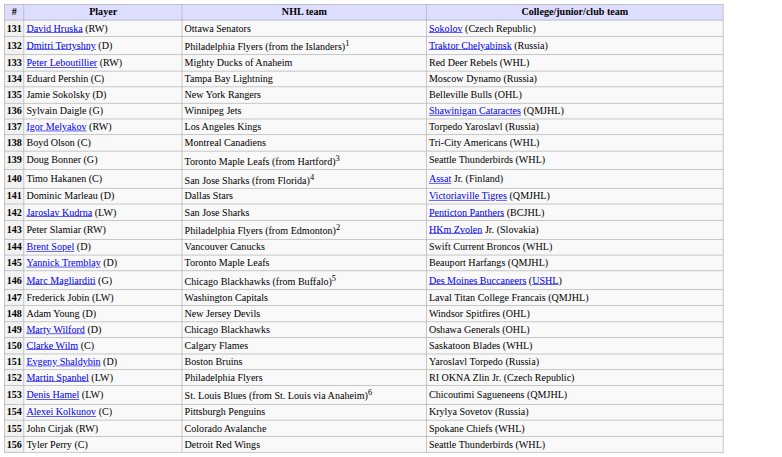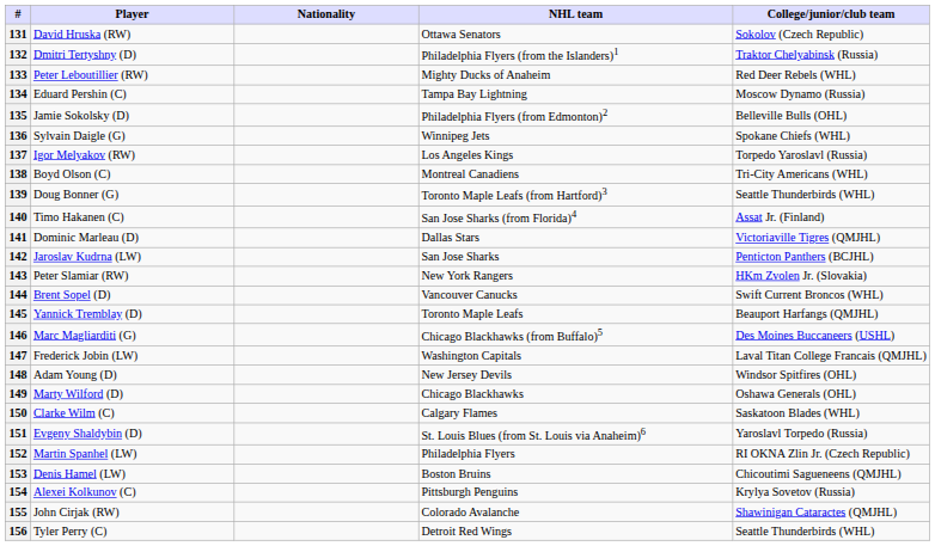 <table class="wikitable">
 <tr>
 <th style="background:#ddf; width:2.75%;">#</th>
 <th style="background:#ddf; width:22.0%;">Player</th>
+<th style="background:#ddf; width:20.0%;">Nationality</th>
 <th style="background:#ddf; width:34.0%;">NHL team</th>
 <th style="background:#ddf; width:100.0%;">College/junior/club team</th>
 </tr>
 <tr>
 <th>131</th>
 <td><a href='#'>David Hruska</a> (RW)</td>
+<td></td>
 <td>Ottawa Senators</td>
 <td><a href='#'>Sokolov</a> (Czech Republic)</td>
 </tr>
 <tr>
 <th>132</th>
 <td><a href='#'>Dmitri Tertyshny</a> (D)</td>
+<td></td>
 <td>Philadelphia Flyers (from the Islanders)<sup>1</sup></td>
 <td><a href='#'>Traktor Chelyabinsk</a> (Russia)</td>
 </tr>
 <tr>
 <th>133</th>
 <td><a href='#'>Peter Leboutillier</a> (RW)</td>
+<td></td>
 <td>Mighty Ducks of Anaheim</td>
 <td>Red Deer Rebels (WHL)</td>
 </tr>
 <tr>
 <th>134</th>
 <td>Eduard Pershin (C)</td>
+<td></td>
 <td>Tampa Bay Lightning</td>
 <td>Moscow Dynamo (Russia)</td>
 </tr>
 <tr>
 <th>135</th>
 <td>Jamie Sokolsky (D)</td>
-<td>New York Rangers</td>
+<td></td>
+<td>Philadelphia Flyers (from Edmonton)<sup>2</sup></td>
 <td>Belleville Bulls (OHL)</td>
 </tr>
 <tr>
 <th>136</th>
 <td>Sylvain Daigle (G)</td>
+<td></td>
 <td>Winnipeg Jets</td>
-<td><a href='#'>Shawinigan Cataractes</a> (QMJHL)</td>
+<td>Spokane Chiefs (WHL)</td>
 </tr>
 <tr>
 <th>137</th>
 <td><a href='#'>Igor Melyakov</a> (RW)</td>
+<td></td>
 <td>Los Angeles Kings</td>
 <td>Torpedo Yaroslavl (Russia)</td>
 </tr>
 <tr>
 <th>138</th>
 <td>Boyd Olson (C)</td>
+<td></td>
 <td>Montreal Canadiens</td>
 <td>Tri-City Americans (WHL)</td>
 </tr>
 <tr>
 <th>139</th>
 <td>Doug Bonner (G)</td>
+<td></td>
 <td>Toronto Maple Leafs (from Hartford)<sup>3</sup></td>
 <td>Seattle Thunderbirds (WHL)</td>
 </tr>
 <tr>
 <th>140</th>
 <td>Timo Hakanen (C)</td>
+<td></td>
 <td>San Jose Sharks (from Florida)<sup>4</sup></td>
 <td><a href='#'>Assat</a> Jr. (Finland)</td>
 </tr>
 <tr>
 <th>141</th>
 <td>Dominic Marleau (D)</td>
+<td></td>
 <td>Dallas Stars</td>
 <td><a href='#'>Victoriaville Tigres</a> (QMJHL)</td>
 </tr>
 <tr>
 <th>142</th>
 <td><a href='#'>Jaroslav Kudrna</a> (LW)</td>
+<td></td>
 <td>San Jose Sharks</td>
 <td><a href='#'>Penticton Panthers</a> (BCJHL)</td>
 </tr>
 <tr>
 <th>143</th>
 <td>Peter Slamiar (RW)</td>
-<td>Philadelphia Flyers (from Edmonton)<sup>2</sup></td>
+<td></td>
+<td>New York Rangers</td>
 <td><a href='#'>HKm Zvolen</a> Jr. (Slovakia)</td>
 </tr>
 <tr>
 <th>144</th>
 <td><a href='#'>Brent Sopel</a> (D)</td>
+<td></td>
 <td>Vancouver Canucks</td>
 <td>Swift Current Broncos (WHL)</td>
 </tr>
 <tr>
 <th>145</th>
 <td><a href='#'>Yannick Tremblay</a> (D)</td>
+<td></td>
 <td>Toronto Maple Leafs</td>
 <td>Beauport Harfangs (QMJHL)</td>
 </tr>
 <tr>
 <th>146</th>
 <td><a href='#'>Marc Magliarditi</a> (G)</td>
+<td></td>
 <td>Chicago Blackhawks (from Buffalo)<sup>5</sup></td>
 <td><a href='#'>Des Moines Buccaneers</a> (<a href='#'>USHL</a>)</td>
 </tr>
 <tr>
 <th>147</th>
 <td>Frederick Jobin (LW)</td>
+<td></td>
 <td>Washington Capitals</td>
 <td>Laval Titan College Francais (QMJHL)</td>
 </tr>
 <tr>
 <th>148</th>
 <td>Adam Young (D)</td>
+<td></td>
 <td>New Jersey Devils</td>
 <td>Windsor Spitfires (OHL)</td>
 </tr>
 <tr>
 <th>149</th>
 <td><a href='#'>Marty Wilford</a> (D)</td>
+<td></td>
 <td>Chicago Blackhawks</td>
 <td>Oshawa Generals (OHL)</td>
 </tr>
 <tr>
 <th>150</th>
 <td><a href='#'>Clarke Wilm</a> (C)</td>
+<td></td>
 <td>Calgary Flames</td>
 <td>Saskatoon Blades (WHL)</td>
 </tr>
 <tr>
 <th>151</th>
 <td><a href='#'>Evgeny Shaldybin</a> (D)</td>
-<td>Boston Bruins</td>
+<td></td>
+<td>St. Louis Blues (from St. Louis via Anaheim)<sup>6</sup></td>
 <td>Yaroslavl Torpedo (Russia)</td>
 </tr>
 <tr>
 <th>152</th>
 <td><a href='#'>Martin Spanhel</a> (LW)</td>
+<td></td>
 <td>Philadelphia Flyers</td>
 <td>RI OKNA Zlin Jr. (Czech Republic)</td>
 </tr>
 <tr>
 <th>153</th>
 <td><a href='#'>Denis Hamel</a> (LW)</td>
-<td>St. Louis Blues (from St. Louis via Anaheim)<sup>6</sup></td>
+<td></td>
+<td>Boston Bruins</td>
 <td>Chicoutimi Sagueneens (QMJHL)</td>
 </tr>
 <tr>
 <th>154</th>
 <td><a href='#'>Alexei Kolkunov</a> (C)</td>
+<td></td>
 <td>Pittsburgh Penguins</td>
 <td>Krylya Sovetov (Russia)</td>
 </tr>
 <tr>
 <th>155</th>
 <td>John Cirjak (RW)</td>
+<td></td>
 <td>Colorado Avalanche</td>
-<td>Spokane Chiefs (WHL)</td>
+<td><a href='#'>Shawinigan Cataractes</a> (QMJHL)</td>
 </tr>
 <tr>
 <th>156</th>
 <td>Tyler Perry (C)</td>
+<td></td>
 <td>Detroit Red Wings</td>
 <td>Seattle Thunderbirds (WHL)</td>
 </tr>
 </table>
